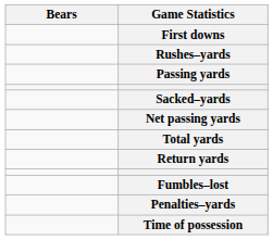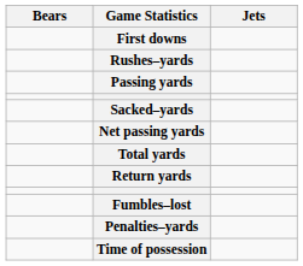 <table class="wikitable" style="margin: 1em auto 1em auto">
 <tr>
 <th style="width:30%;">Bears</th>
 <th style="width:40%;">Game Statistics</th>
+<th style="width:30%;">Jets</th>
 </tr>
 <tr>
 <td style="text-align:right;"></td>
 <th>First downs</th>
+<td></td>
 </tr>
 <tr>
 <td style="text-align:right;"></td>
 <th>Rushes–yards</th>
+<td></td>
 </tr>
 <tr>
 <td style="text-align:right;"></td>
 <th>Passing yards</th>
+<td></td>
 </tr>
 <tr>
 <td style="text-align:right;"></td>
 <th></th>
+<td></td>
 </tr>
 <tr>
 <td style="text-align:right;"></td>
 <th>Sacked–yards</th>
+<td></td>
 </tr>
 <tr>
 <td style="text-align:right;"></td>
 <th>Net passing yards</th>
+<td></td>
 </tr>
 <tr>
 <td style="text-align:right;"></td>
 <th>Total yards</th>
+<td></td>
 </tr>
 <tr>
 <td style="text-align:right;"></td>
 <th>Return yards</th>
+<td></td>
 </tr>
 <tr>
 <td style="text-align:right;"></td>
 <th></th>
+<td></td>
 </tr>
 <tr>
 <td style="text-align:right;"></td>
 <th>Fumbles–lost</th>
+<td></td>
 </tr>
 <tr>
 <td style="text-align:right;"></td>
 <th>Penalties–yards</th>
+<td></td>
 </tr>
 <tr>
 <td style="text-align:right;"></td>
 <th>Time of possession</th>
+<td></td>
 </tr>
 </table>
